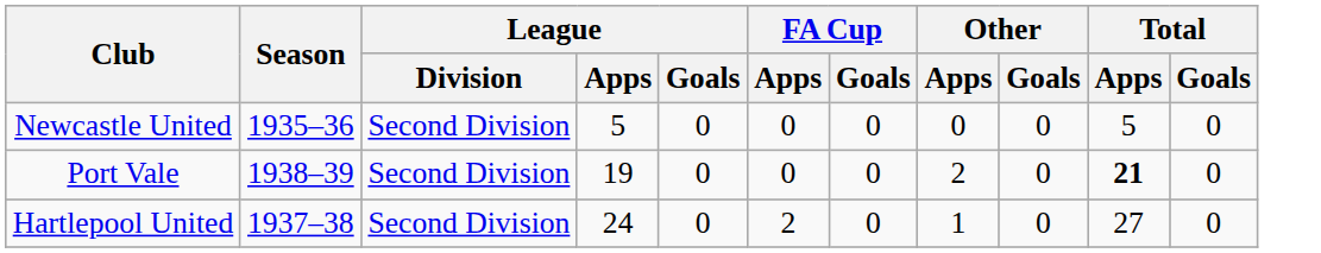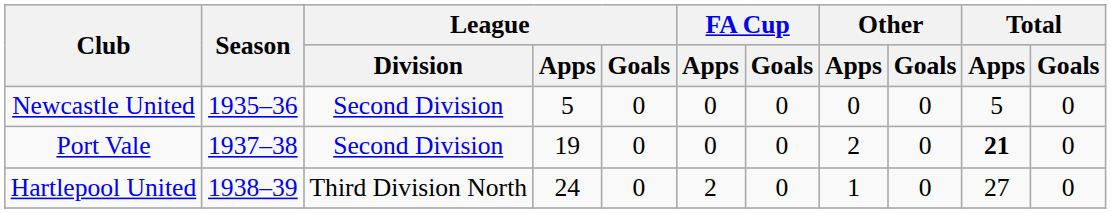 <table class="wikitable" style="text-align:center">
 <tr>
 <th rowspan="2">Club</th>
 <th rowspan="2">Season</th>
 <th colspan="3">League</th>
 <th colspan="2"><a href='#'>FA Cup</a></th>
 <th colspan="2">Other</th>
 <th colspan="2">Total</th>
 </tr>
 <tr>
 <th>Division</th>
 <th>Apps</th>
 <th>Goals</th>
 <th>Apps</th>
 <th>Goals</th>
 <th>Apps</th>
 <th>Goals</th>
 <th>Apps</th>
 <th>Goals</th>
 </tr>
 <tr>
 <td><a href='#'>Newcastle United</a></td>
 <td><a href='#'>1935–36</a></td>
 <td><a href='#'>Second Division</a></td>
 <td>5</td>
 <td>0</td>
 <td>0</td>
 <td>0</td>
 <td>0</td>
 <td>0</td>
 <td>5</td>
 <td>0</td>
 </tr>
 <tr>
 <td><a href='#'>Port Vale</a></td>
-<td><a href='#'>1938–39</a></td>
+<td><a href='#'>1937–38</a></td>
 <td><a href='#'>Second Division</a></td>
 <td>19</td>
 <td>0</td>
 <td>0</td>
 <td>0</td>
 <td>2</td>
 <td>0</td>
 <td><strong>21</strong></td>
 <td>0</td>
 </tr>
 <tr>
 <td><a href='#'>Hartlepool United</a></td>
-<td><a href='#'>1937–38</a></td>
-<td><a href='#'>Second Division</a></td>
+<td><a href='#'>1938–39</a></td>
+<td>Third Division North</td>
 <td>24</td>
 <td>0</td>
 <td>2</td>
 <td>0</td>
 <td>1</td>
 <td>0</td>
 <td>27</td>
 <td>0</td>
 </tr>
 </table>
